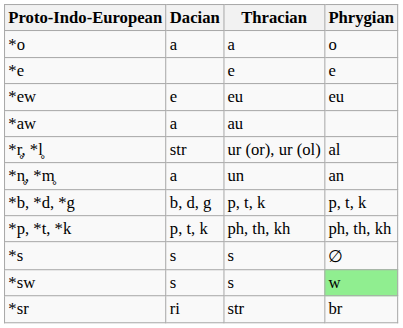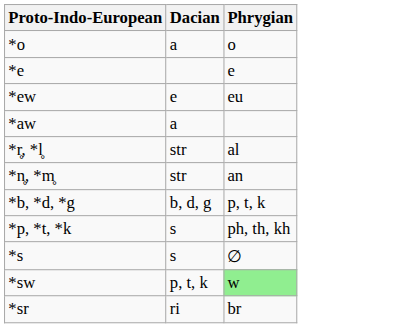 <table class="wikitable">
 <tr>
 <th>Proto-Indo-European</th>
 <th>Dacian</th>
-<th>Thracian</th>
 <th>Phrygian</th>
 </tr>
 <tr>
 <td>*o</td>
-<td>a</td>
 <td>a</td>
 <td>o</td>
 </tr>
 <tr>
 <td>*e</td>
 <td></td>
 <td>e</td>
-<td>e</td>
 </tr>
 <tr>
 <td>*ew</td>
 <td>e</td>
 <td>eu</td>
-<td>eu</td>
 </tr>
 <tr>
 <td>*aw</td>
 <td>a</td>
-<td>au</td>
 <td></td>
 </tr>
 <tr>
 <td>*r̥, *l̥</td>
 <td>str</td>
-<td>ur (or), ur (ol)</td>
 <td>al</td>
 </tr>
 <tr>
 <td>*n̥, *m̥</td>
-<td>a</td>
-<td>un</td>
+<td>str</td>
 <td>an</td>
 </tr>
 <tr>
 <td>*b, *d, *g</td>
 <td>b, d, g</td>
 <td>p, t, k</td>
-<td>p, t, k</td>
 </tr>
 <tr>
 <td>*p, *t, *k</td>
-<td>p, t, k</td>
-<td>ph, th, kh</td>
+<td>s</td>
 <td>ph, th, kh</td>
 </tr>
 <tr>
 <td>*s</td>
 <td>s</td>
-<td>s</td>
 <td>∅</td>
 </tr>
 <tr>
 <td>*sw</td>
-<td>s</td>
-<td>s</td>
+<td>p, t, k</td>
 <td style="background: lightgreen;">w</td>
 </tr>
 <tr>
 <td>*sr</td>
 <td>ri</td>
-<td>str</td>
 <td>br</td>
 </tr>
 </table>
